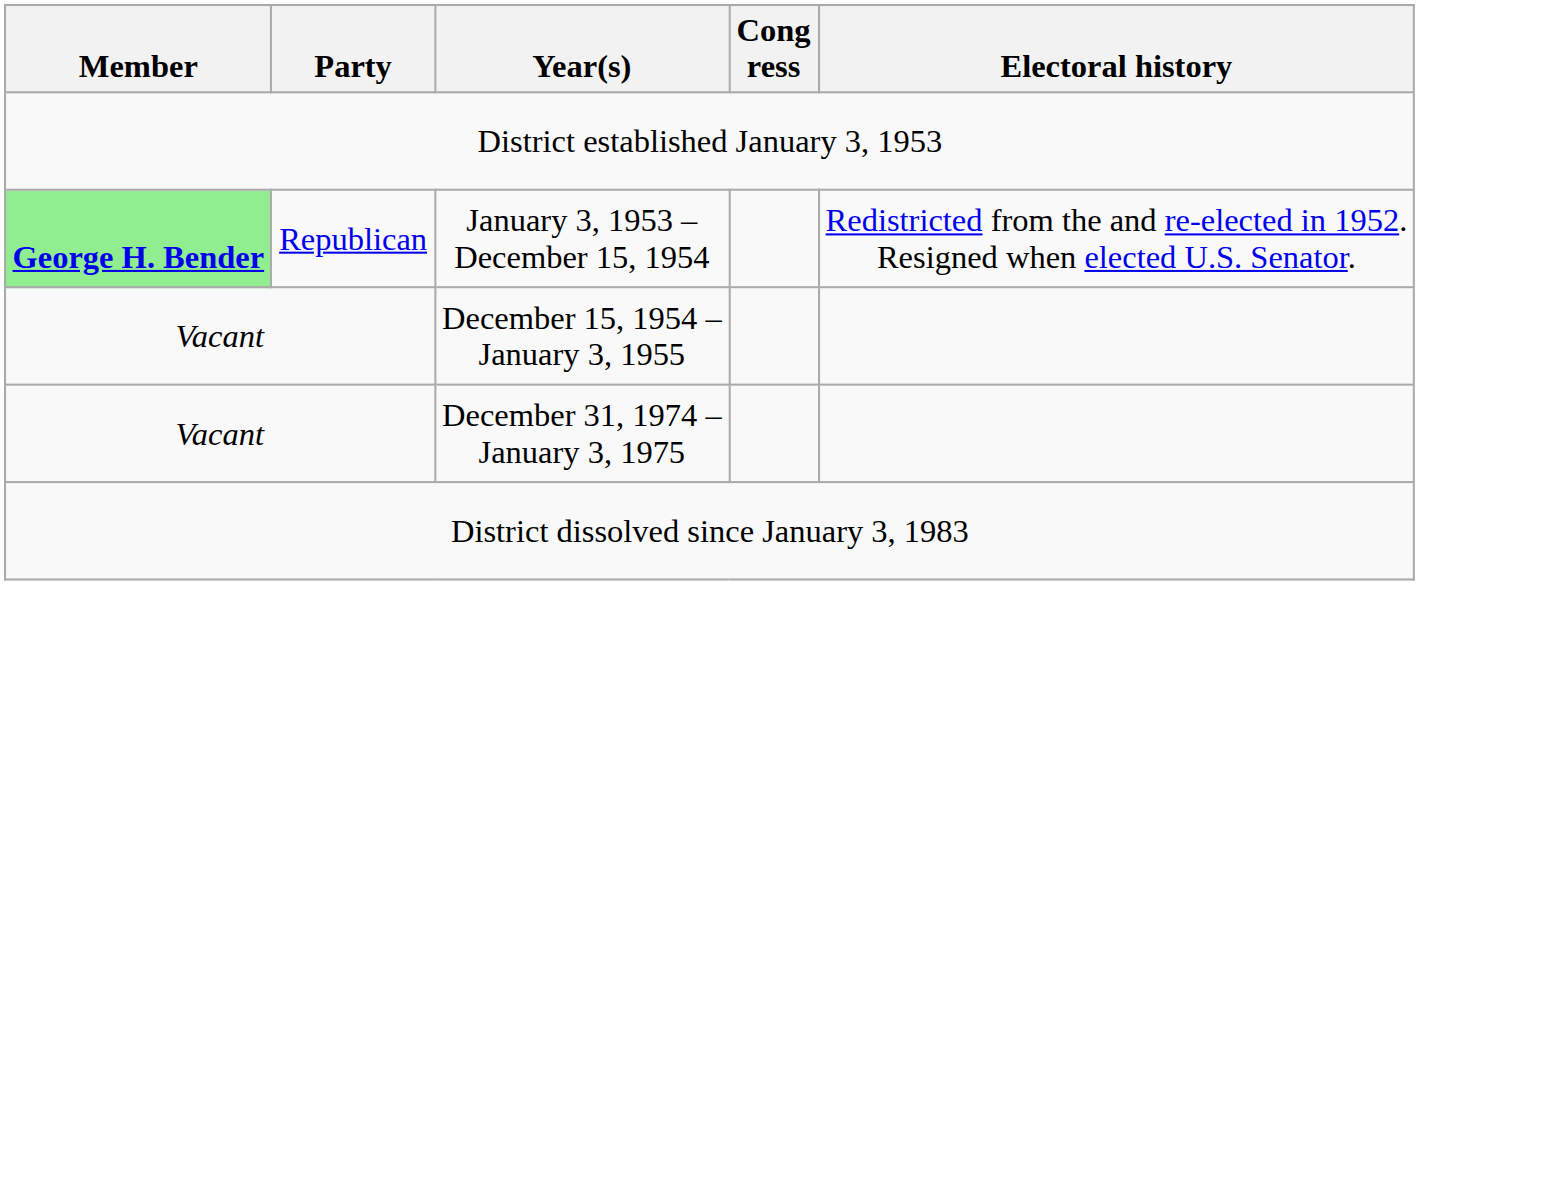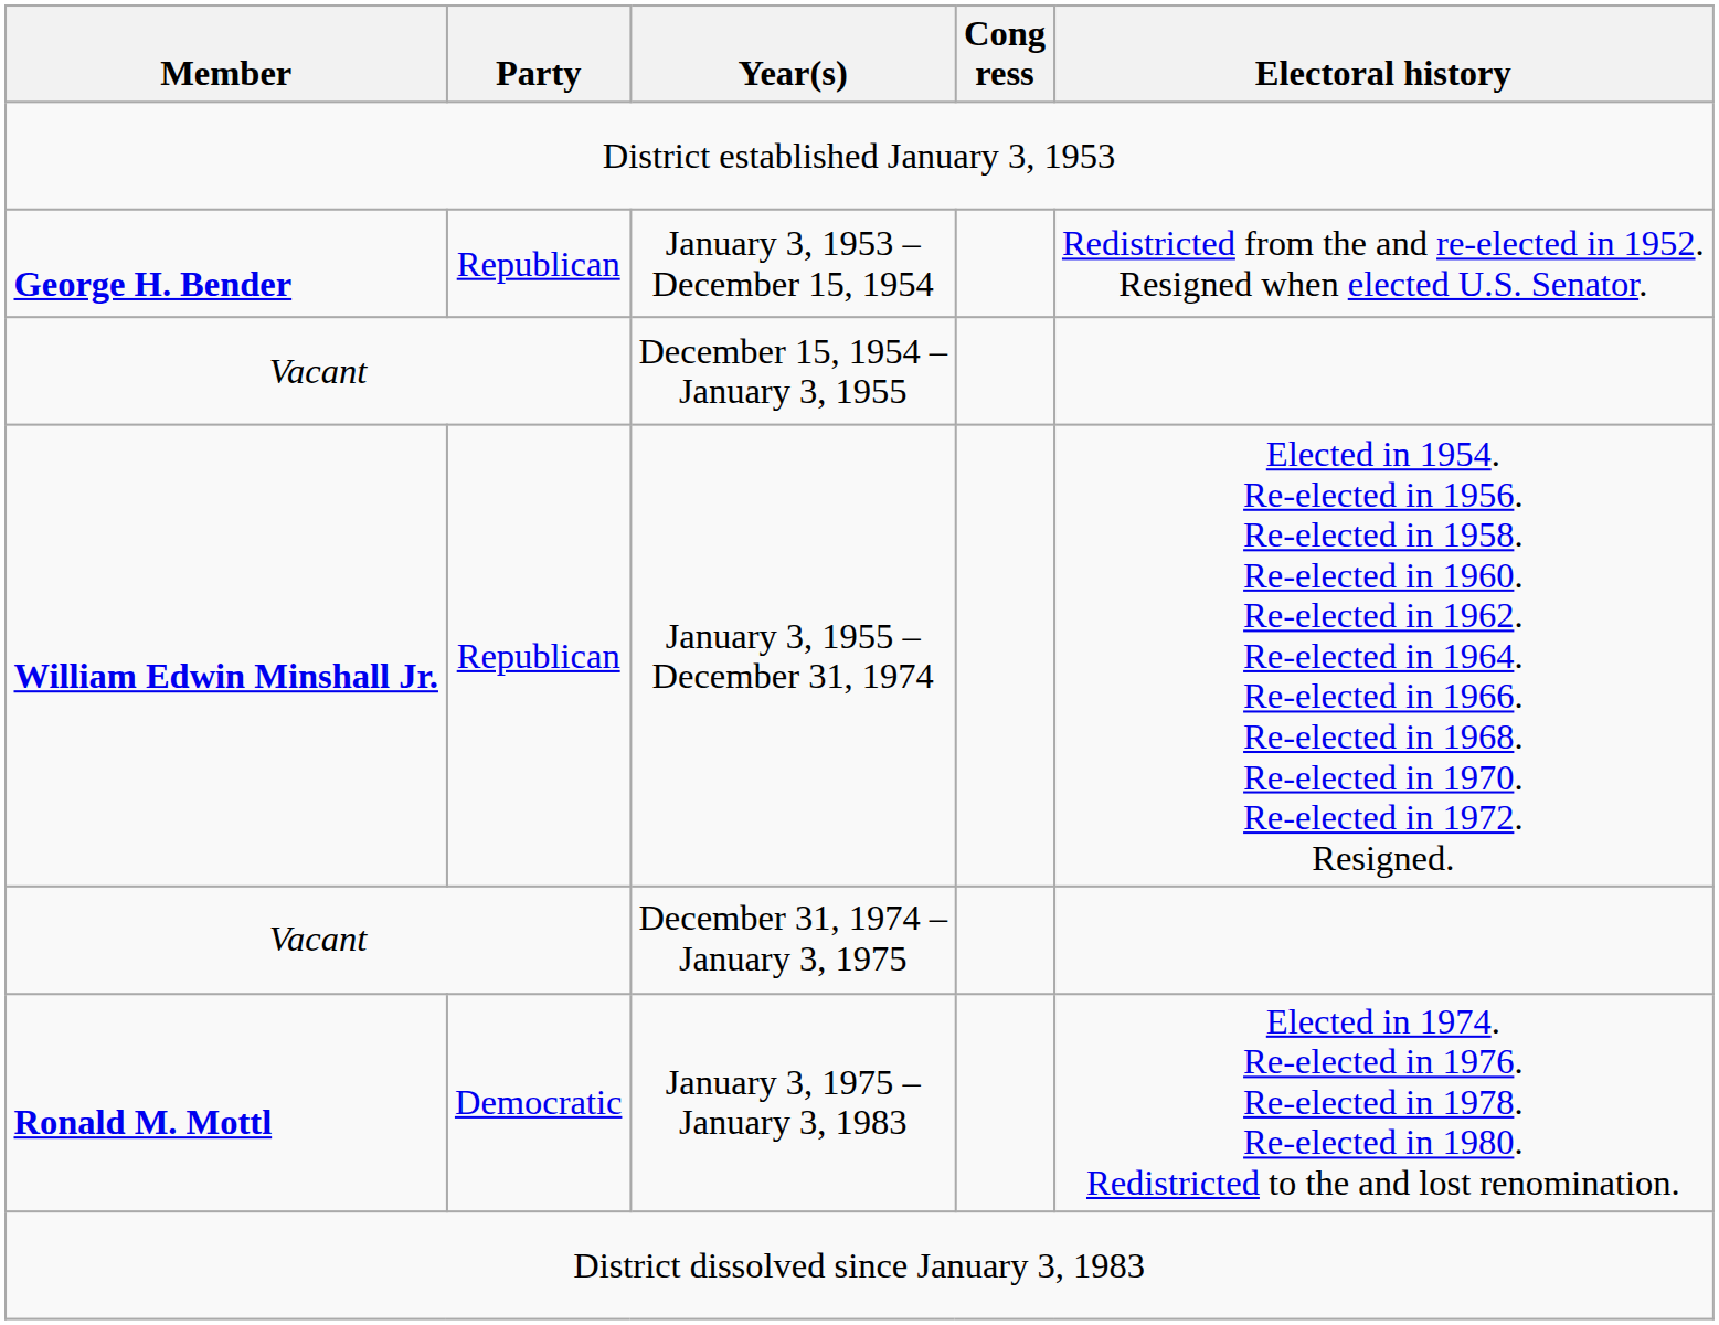 <table class=wikitable style="text-align:center">
 <tr valign=bottom>
 <th>Member</th>
 <th>Party</th>
 <th>Year(s)</th>
 <th>Cong<br>ress</th>
 <th>Electoral history</th>
 </tr>
 <tr style="height:3em">
 <td colspan=5>District established January 3, 1953</td>
 </tr>
 <tr style="height:3em">
-<td align=left style="background: lightgreen;"><br><strong><a href='#'>George H. Bender</a></strong><br></td>
+<td align=left><br><strong><a href='#'>George H. Bender</a></strong><br></td>
 <td><a href='#'>Republican</a></td>
 <td nowrap>January 3, 1953 –<br>December 15, 1954</td>
 <td></td>
 <td><a href='#'>Redistricted</a> from the  and <a href='#'>re-elected in 1952</a>.<br> Resigned when <a href='#'>elected U.S. Senator</a>.</td>
 </tr>
 <tr style="height:3em">
 <td colspan=2><em>Vacant</em></td>
 <td nowrap>December 15, 1954 –<br>January 3, 1955</td>
 <td></td>
 <td></td>
 </tr>
 <tr style="height:3em">
+<td align=left><br><strong><a href='#'>William Edwin Minshall Jr.</a></strong><br></td>
+<td><a href='#'>Republican</a></td>
+<td nowrap>January 3, 1955 –<br>December 31, 1974</td>
+<td></td>
+<td><a href='#'>Elected in 1954</a>.<br><a href='#'>Re-elected in 1956</a>.<br><a href='#'>Re-elected in 1958</a>.<br><a href='#'>Re-elected in 1960</a>.<br><a href='#'>Re-elected in 1962</a>.<br><a href='#'>Re-elected in 1964</a>.<br><a href='#'>Re-elected in 1966</a>.<br><a href='#'>Re-elected in 1968</a>.<br><a href='#'>Re-elected in 1970</a>.<br><a href='#'>Re-elected in 1972</a>.<br>Resigned.</td>
+</tr>
+<tr style="height:3em">
 <td colspan=2><em>Vacant</em></td>
 <td nowrap>December 31, 1974 –<br>January 3, 1975</td>
 <td></td>
 <td></td>
 </tr>
 <tr style="height:3em">
+<td align=left><br><strong><a href='#'>Ronald M. Mottl</a></strong><br></td>
+<td><a href='#'>Democratic</a></td>
+<td nowrap>January 3, 1975 –<br>January 3, 1983</td>
+<td></td>
+<td><a href='#'>Elected in 1974</a>.<br><a href='#'>Re-elected in 1976</a>.<br><a href='#'>Re-elected in 1978</a>.<br><a href='#'>Re-elected in 1980</a>.<br><a href='#'>Redistricted</a> to the  and lost renomination.</td>
+</tr>
+<tr style="height:3em">
 <td colspan=5>District dissolved since January 3, 1983</td>
 </tr>
 </table>
